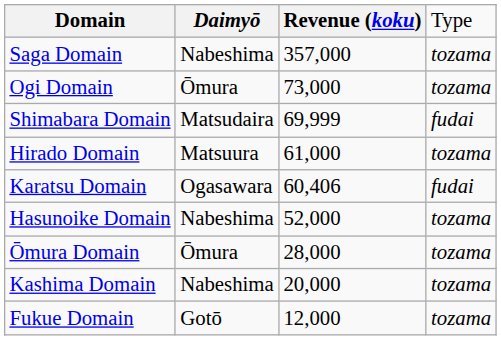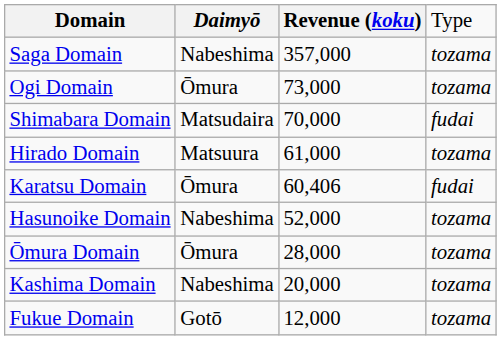 <table class="wikitable" border="1">
 <tr>
 <th>Domain</th>
 <th><em>Daimyō</em></th>
 <th>Revenue (<em><a href='#'>koku</a></em>)</th>
 <td>Type</td>
 </tr>
 <tr>
 <td><a href='#'>Saga Domain</a></td>
 <td>Nabeshima</td>
 <td>357,000</td>
 <td><em>tozama</em></td>
 </tr>
 <tr>
 <td><a href='#'>Ogi Domain</a></td>
 <td>Ōmura</td>
 <td>73,000</td>
 <td><em>tozama</em></td>
 </tr>
 <tr>
 <td><a href='#'>Shimabara Domain</a></td>
 <td>Matsudaira</td>
-<td>69,999</td>
+<td>70,000</td>
 <td><em>fudai</em></td>
 </tr>
 <tr>
 <td><a href='#'>Hirado Domain</a></td>
 <td>Matsuura</td>
 <td>61,000</td>
 <td><em>tozama</em></td>
 </tr>
 <tr>
 <td><a href='#'>Karatsu Domain</a></td>
-<td>Ogasawara</td>
+<td>Ōmura</td>
 <td>60,406</td>
 <td><em>fudai</em></td>
 </tr>
 <tr>
 <td><a href='#'>Hasunoike Domain</a></td>
 <td>Nabeshima</td>
 <td>52,000</td>
 <td><em>tozama</em></td>
 </tr>
 <tr>
 <td><a href='#'>Ōmura Domain</a></td>
 <td>Ōmura</td>
 <td>28,000</td>
 <td><em>tozama</em></td>
 </tr>
 <tr>
 <td><a href='#'>Kashima Domain</a></td>
 <td>Nabeshima</td>
 <td>20,000</td>
 <td><em>tozama</em></td>
 </tr>
 <tr>
 <td><a href='#'>Fukue Domain</a></td>
 <td>Gotō</td>
 <td>12,000</td>
 <td><em>tozama</em></td>
 </tr>
 </table>
